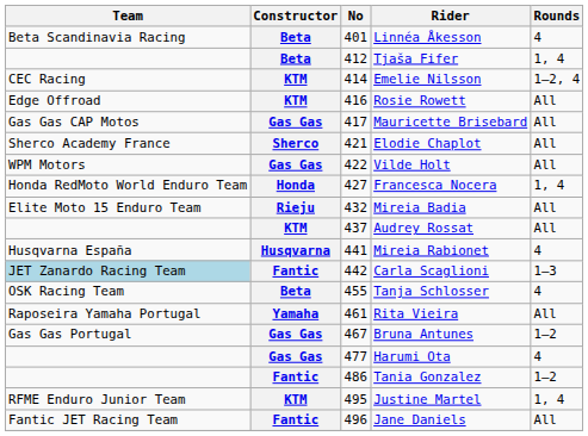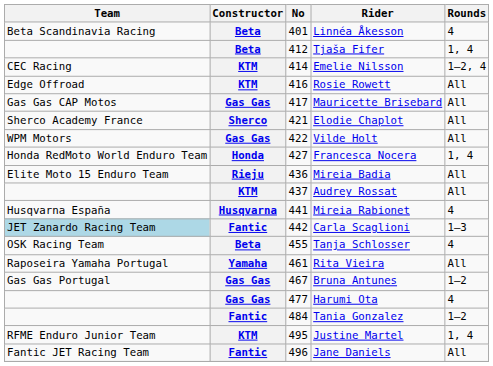 <table class="wikitable" style="font-size: 85%;">
 <tr>
 <th>Team</th>
 <th>Constructor</th>
 <th>No</th>
 <th>Rider</th>
 <th>Rounds</th>
 </tr>
 <tr>
 <td>Beta Scandinavia Racing</td>
 <th><a href='#'>Beta</a></th>
 <td align="right">401</td>
 <td> <a href='#'>Linnéa Åkesson</a></td>
 <td>4</td>
 </tr>
 <tr>
 <td></td>
 <th><a href='#'>Beta</a></th>
 <td align="right">412</td>
 <td> <a href='#'>Tjaša Fifer</a></td>
 <td>1, 4</td>
 </tr>
 <tr>
 <td>CEC Racing</td>
 <th><a href='#'>KTM</a></th>
 <td align="right">414</td>
 <td> <a href='#'>Emelie Nilsson</a></td>
 <td>1–2, 4</td>
 </tr>
 <tr>
 <td>Edge Offroad</td>
 <th><a href='#'>KTM</a></th>
 <td align="right">416</td>
 <td> <a href='#'>Rosie Rowett</a></td>
 <td>All</td>
 </tr>
 <tr>
 <td>Gas Gas CAP Motos</td>
 <th><a href='#'>Gas Gas</a></th>
 <td align="right">417</td>
 <td> <a href='#'>Mauricette Brisebard</a></td>
 <td>All</td>
 </tr>
 <tr>
 <td>Sherco Academy France</td>
 <th><a href='#'>Sherco</a></th>
 <td align="right">421</td>
 <td> <a href='#'>Elodie Chaplot</a></td>
 <td>All</td>
 </tr>
 <tr>
 <td>WPM Motors</td>
 <th><a href='#'>Gas Gas</a></th>
 <td align="right">422</td>
 <td> <a href='#'>Vilde Holt</a></td>
 <td>All</td>
 </tr>
 <tr>
 <td>Honda RedMoto World Enduro Team</td>
 <th><a href='#'>Honda</a></th>
 <td align="right">427</td>
 <td> <a href='#'>Francesca Nocera</a></td>
 <td>1, 4</td>
 </tr>
 <tr>
 <td>Elite Moto 15 Enduro Team</td>
 <th><a href='#'>Rieju</a></th>
-<td align="right">432</td>
+<td align="right">436</td>
 <td> <a href='#'>Mireia Badia</a></td>
 <td>All</td>
 </tr>
 <tr>
 <td></td>
 <th><a href='#'>KTM</a></th>
 <td align="right">437</td>
 <td> <a href='#'>Audrey Rossat</a></td>
 <td>All</td>
 </tr>
 <tr>
 <td>Husqvarna España</td>
 <th><a href='#'>Husqvarna</a></th>
 <td align="right">441</td>
 <td> <a href='#'>Mireia Rabionet</a></td>
 <td>4</td>
 </tr>
 <tr>
 <td style="background: lightblue;">JET Zanardo Racing Team</td>
 <th><a href='#'>Fantic</a></th>
 <td align="right">442</td>
 <td> <a href='#'>Carla Scaglioni</a></td>
 <td>1–3</td>
 </tr>
 <tr>
 <td>OSK Racing Team</td>
 <th><a href='#'>Beta</a></th>
 <td align="right">455</td>
 <td> <a href='#'>Tanja Schlosser</a></td>
 <td>4</td>
 </tr>
 <tr>
 <td>Raposeira Yamaha Portugal</td>
 <th><a href='#'>Yamaha</a></th>
 <td align="right">461</td>
 <td> <a href='#'>Rita Vieira</a></td>
 <td>All</td>
 </tr>
 <tr>
 <td>Gas Gas Portugal</td>
 <th><a href='#'>Gas Gas</a></th>
 <td align="right">467</td>
 <td> <a href='#'>Bruna Antunes</a></td>
 <td>1–2</td>
 </tr>
 <tr>
 <td></td>
 <th><a href='#'>Gas Gas</a></th>
 <td align="right">477</td>
 <td> <a href='#'>Harumi Ota</a></td>
 <td>4</td>
 </tr>
 <tr>
 <td></td>
 <th><a href='#'>Fantic</a></th>
-<td align="right">486</td>
+<td align="right">484</td>
 <td> <a href='#'>Tania Gonzalez</a></td>
 <td>1–2</td>
 </tr>
 <tr>
 <td>RFME Enduro Junior Team</td>
 <th><a href='#'>KTM</a></th>
 <td align="right">495</td>
 <td> <a href='#'>Justine Martel</a></td>
 <td>1, 4</td>
 </tr>
 <tr>
 <td>Fantic JET Racing Team</td>
 <th><a href='#'>Fantic</a></th>
 <td align="right">496</td>
 <td> <a href='#'>Jane Daniels</a></td>
 <td>All</td>
 </tr>
 <tr>
 </tr>
 </table>
